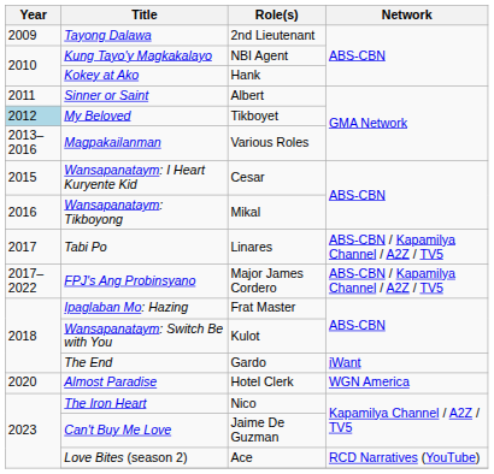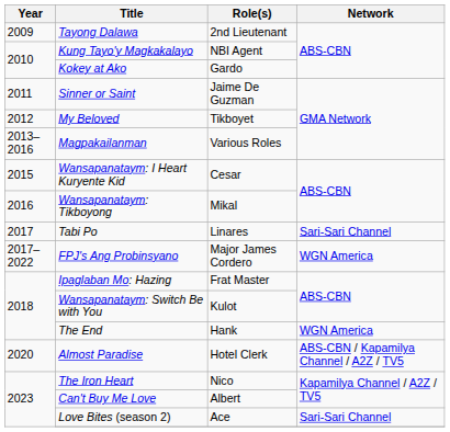 <table class="wikitable">
 <tr>
 <th>Year</th>
 <th>Title</th>
 <th>Role(s)</th>
 <th>Network</th>
 </tr>
 <tr>
 <td>2009</td>
 <td><em><a href='#'>Tayong Dalawa</a></em></td>
 <td>2nd Lieutenant</td>
 <td rowspan="3"><a href='#'>ABS-CBN</a></td>
 </tr>
 <tr>
 <td rowspan="2">2010</td>
 <td><em><a href='#'>Kung Tayo'y Magkakalayo</a></em></td>
 <td>NBI Agent</td>
 </tr>
 <tr>
 <td><em><a href='#'>Kokey at Ako</a></em></td>
-<td>Hank</td>
+<td>Gardo</td>
 </tr>
 <tr>
 <td>2011</td>
 <td><em><a href='#'>Sinner or Saint</a></em></td>
-<td>Albert</td>
+<td>Jaime De Guzman</td>
 <td rowspan="3"><a href='#'>GMA Network</a></td>
 </tr>
 <tr>
-<td style="background: lightblue;">2012</td>
+<td>2012</td>
 <td><em><a href='#'>My Beloved</a></em></td>
 <td>Tikboyet</td>
 </tr>
 <tr>
 <td>2013–2016</td>
 <td><em><a href='#'>Magpakailanman</a></em></td>
 <td>Various Roles</td>
 </tr>
 <tr>
 <td>2015</td>
 <td><em><a href='#'>Wansapanataym</a>: I Heart Kuryente Kid</em></td>
 <td>Cesar</td>
 <td rowspan="2"><a href='#'>ABS-CBN</a></td>
 </tr>
 <tr>
 <td>2016</td>
 <td><em><a href='#'>Wansapanataym</a>: Tikboyong</em></td>
 <td>Mikal</td>
 </tr>
 <tr>
 <td>2017</td>
 <td><em>Tabi Po</em></td>
 <td>Linares</td>
-<td><a href='#'>ABS-CBN</a> / <a href='#'>Kapamilya Channel</a> / <a href='#'>A2Z</a> / <a href='#'>TV5</a></td>
+<td><a href='#'>Sari-Sari Channel</a></td>
 </tr>
 <tr>
 <td>2017–2022</td>
 <td><em><a href='#'>FPJ's Ang Probinsyano</a></em></td>
 <td>Major James Cordero</td>
-<td><a href='#'>ABS-CBN</a> / <a href='#'>Kapamilya Channel</a> / <a href='#'>A2Z</a> / <a href='#'>TV5</a></td>
+<td><a href='#'>WGN America</a></td>
 </tr>
 <tr>
 <td rowspan="3">2018</td>
 <td><em><a href='#'>Ipaglaban Mo</a>: Hazing</em></td>
 <td>Frat Master</td>
 <td rowspan="2"><a href='#'>ABS-CBN</a></td>
 </tr>
 <tr>
 <td><em><a href='#'>Wansapanataym</a>: Switch Be with You</em></td>
 <td>Kulot</td>
 </tr>
 <tr>
 <td><em>The End</em></td>
-<td>Gardo</td>
-<td><a href='#'>iWant</a></td>
+<td>Hank</td>
+<td><a href='#'>WGN America</a></td>
 </tr>
 <tr>
 <td>2020</td>
 <td><em><a href='#'>Almost Paradise</a></em></td>
 <td>Hotel Clerk</td>
-<td><a href='#'>WGN America</a></td>
+<td><a href='#'>ABS-CBN</a> / <a href='#'>Kapamilya Channel</a> / <a href='#'>A2Z</a> / <a href='#'>TV5</a></td>
 </tr>
 <tr>
 <td rowspan="4">2023</td>
 <td><em><a href='#'>The Iron Heart</a></em></td>
 <td>Nico</td>
 <td rowspan="2"><a href='#'>Kapamilya Channel</a> / <a href='#'>A2Z</a> / <a href='#'>TV5</a></td>
 </tr>
 <tr>
 <td><em><a href='#'>Can't Buy Me Love</a></em></td>
-<td>Jaime De Guzman</td>
+<td>Albert</td>
 </tr>
 <tr>
 <td><em>Love Bites</em> (season 2)</td>
 <td>Ace</td>
-<td><a href='#'>RCD Narratives</a> (<a href='#'>YouTube</a>)</td>
+<td><a href='#'>Sari-Sari Channel</a></td>
 </tr>
 <tr>
 </tr>
 </table>
